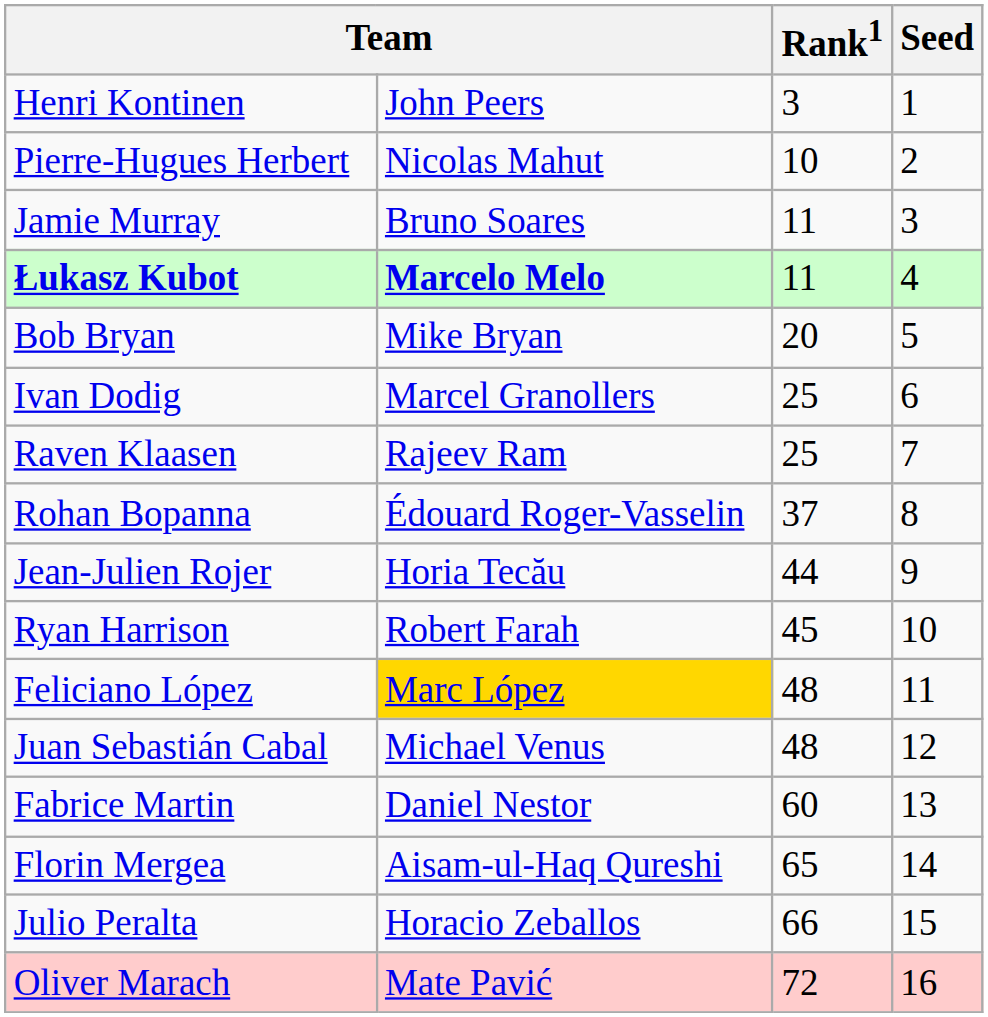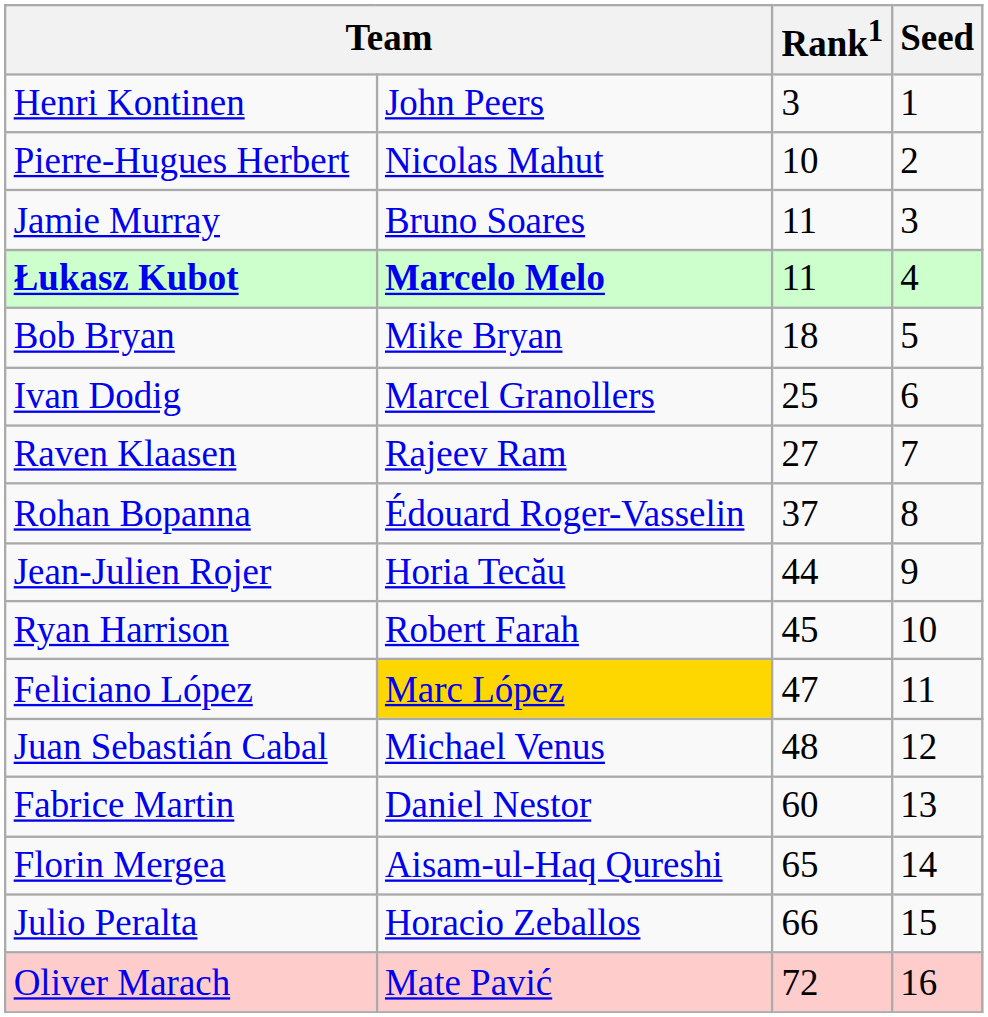 <table class="wikitable">
 <tr>
 <th width="325" colspan=2>Team</th>
 <th>Rank<sup>1</sup></th>
 <th>Seed</th>
 </tr>
 <tr>
 <td> <a href='#'>Henri Kontinen</a></td>
 <td> <a href='#'>John Peers</a></td>
 <td>3</td>
 <td>1</td>
 </tr>
 <tr>
 <td> <a href='#'>Pierre-Hugues Herbert</a></td>
 <td> <a href='#'>Nicolas Mahut</a></td>
 <td>10</td>
 <td>2</td>
 </tr>
 <tr>
 <td> <a href='#'>Jamie Murray</a></td>
 <td> <a href='#'>Bruno Soares</a></td>
 <td>11</td>
 <td>3</td>
 </tr>
 <tr style="background:#cfc;">
 <td> <strong><a href='#'>Łukasz Kubot</a></strong></td>
 <td> <strong><a href='#'>Marcelo Melo</a></strong></td>
 <td>11</td>
 <td>4</td>
 </tr>
 <tr>
 <td> <a href='#'>Bob Bryan</a></td>
 <td> <a href='#'>Mike Bryan</a></td>
-<td>20</td>
+<td>18</td>
 <td>5</td>
 </tr>
 <tr>
 <td> <a href='#'>Ivan Dodig</a></td>
 <td> <a href='#'>Marcel Granollers</a></td>
 <td>25</td>
 <td>6</td>
 </tr>
 <tr>
 <td> <a href='#'>Raven Klaasen</a></td>
 <td> <a href='#'>Rajeev Ram</a></td>
-<td>25</td>
+<td>27</td>
 <td>7</td>
 </tr>
 <tr>
 <td> <a href='#'>Rohan Bopanna</a></td>
 <td> <a href='#'>Édouard Roger-Vasselin</a></td>
 <td>37</td>
 <td>8</td>
 </tr>
 <tr>
 <td> <a href='#'>Jean-Julien Rojer</a></td>
 <td> <a href='#'>Horia Tecău</a></td>
 <td>44</td>
 <td>9</td>
 </tr>
 <tr>
 <td> <a href='#'>Ryan Harrison</a></td>
 <td> <a href='#'>Robert Farah</a></td>
 <td>45</td>
 <td>10</td>
 </tr>
 <tr>
 <td> <a href='#'>Feliciano López</a></td>
 <td style="background: gold;"> <a href='#'>Marc López</a></td>
-<td>48</td>
+<td>47</td>
 <td>11</td>
 </tr>
 <tr>
 <td> <a href='#'>Juan Sebastián Cabal</a></td>
 <td> <a href='#'>Michael Venus</a></td>
 <td>48</td>
 <td>12</td>
 </tr>
 <tr>
 <td> <a href='#'>Fabrice Martin</a></td>
 <td> <a href='#'>Daniel Nestor</a></td>
 <td>60</td>
 <td>13</td>
 </tr>
 <tr>
 <td> <a href='#'>Florin Mergea</a></td>
 <td> <a href='#'>Aisam-ul-Haq Qureshi</a></td>
 <td>65</td>
 <td>14</td>
 </tr>
 <tr>
 <td> <a href='#'>Julio Peralta</a></td>
 <td> <a href='#'>Horacio Zeballos</a></td>
 <td>66</td>
 <td>15</td>
 </tr>
 <tr style="background:#fcc;">
 <td> <a href='#'>Oliver Marach</a></td>
 <td> <a href='#'>Mate Pavić</a></td>
 <td>72</td>
 <td>16</td>
 </tr>
 </table>
